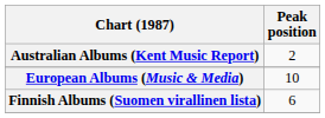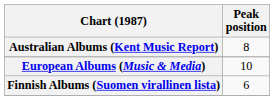 <table class="wikitable sortable plainrowheaders" style="text-align:center">
 <tr>
 <th scope="col">Chart (1987)</th>
 <th scope="col">Peak<br>position</th>
 </tr>
 <tr>
 <th scope="row">Australian Albums (<a href='#'>Kent Music Report</a>)</th>
-<td>2</td>
+<td>8</td>
 </tr>
 <tr>
 </tr>
 <tr>
 <th scope="row"><a href='#'>European Albums</a> (<em><a href='#'>Music & Media</a></em>)</th>
 <td>10</td>
 </tr>
 <tr>
 <th scope="row">Finnish Albums (<a href='#'>Suomen virallinen lista</a>)</th>
 <td>6</td>
 </tr>
 <tr>
 </tr>
 <tr>
 </tr>
 <tr>
 </tr>
 <tr>
 </tr>
 <tr>
 </tr>
 <tr>
 </tr>
 </table>
